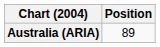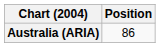 <table class="wikitable plainrowheaders" style="text-align:center">
 <tr>
 <th>Chart (2004)</th>
 <th>Position</th>
 </tr>
 <tr>
 <th scope="row">Australia (ARIA)</th>
-<td>89</td>
+<td>86</td>
 </tr>
 </table>
